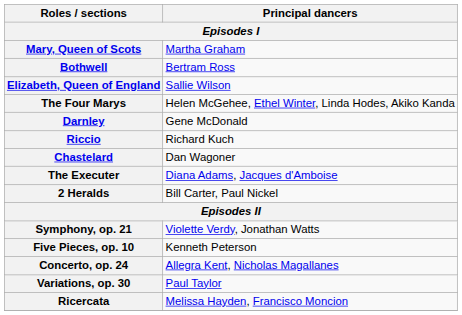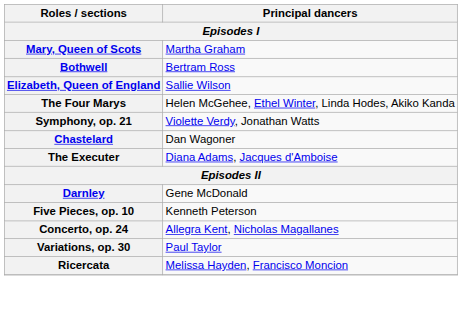 <table class="wikitable">
 <tr>
 <th>Roles / sections</th>
 <th>Principal dancers</th>
 </tr>
 <tr>
 <th colspan=2><em>Episodes I</em></th>
 </tr>
 <tr>
 <th><a href='#'>Mary, Queen of Scots</a></th>
 <td><a href='#'>Martha Graham</a></td>
 </tr>
 <tr>
 <th><a href='#'>Bothwell</a></th>
 <td><a href='#'>Bertram Ross</a></td>
 </tr>
 <tr>
 <th><a href='#'>Elizabeth, Queen of England</a></th>
 <td><a href='#'>Sallie Wilson</a></td>
 </tr>
 <tr>
 <th>The Four Marys</th>
 <td>Helen McGehee, <a href='#'>Ethel Winter</a>, Linda Hodes, Akiko Kanda</td>
 </tr>
 <tr>
-<th><a href='#'>Darnley</a></th>
-<td>Gene McDonald</td>
-</tr>
-<tr>
-<th><a href='#'>Riccio</a></th>
-<td>Richard Kuch</td>
+<th>Symphony, op. 21</th>
+<td><a href='#'>Violette Verdy</a>, Jonathan Watts</td>
 </tr>
 <tr>
 <th><a href='#'>Chastelard</a></th>
 <td>Dan Wagoner</td>
 </tr>
 <tr>
 <th>The Executer</th>
 <td><a href='#'>Diana Adams</a>, <a href='#'>Jacques d'Amboise</a></td>
 </tr>
 <tr>
-<th>2 Heralds</th>
-<td>Bill Carter, Paul Nickel</td>
-</tr>
-<tr>
 <th colspan=2><em>Episodes II</em></th>
 </tr>
 <tr>
-<th>Symphony, op. 21</th>
-<td><a href='#'>Violette Verdy</a>, Jonathan Watts</td>
+<th><a href='#'>Darnley</a></th>
+<td>Gene McDonald</td>
 </tr>
 <tr>
 <th>Five Pieces, op. 10</th>
 <td>Kenneth Peterson</td>
 </tr>
 <tr>
 <th>Concerto, op. 24</th>
 <td><a href='#'>Allegra Kent</a>, <a href='#'>Nicholas Magallanes</a></td>
 </tr>
 <tr>
 <th>Variations, op. 30</th>
 <td><a href='#'>Paul Taylor</a></td>
 </tr>
 <tr>
 <th>Ricercata</th>
 <td><a href='#'>Melissa Hayden</a>, <a href='#'>Francisco Moncion</a></td>
 </tr>
 <tr>
 </tr>
 </table>
